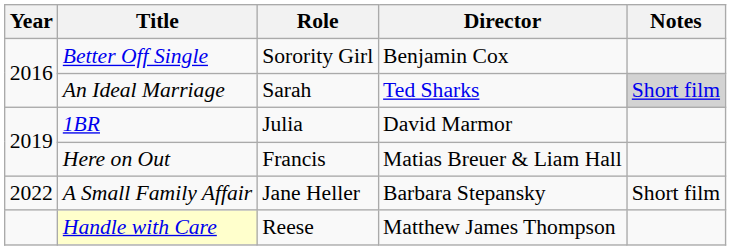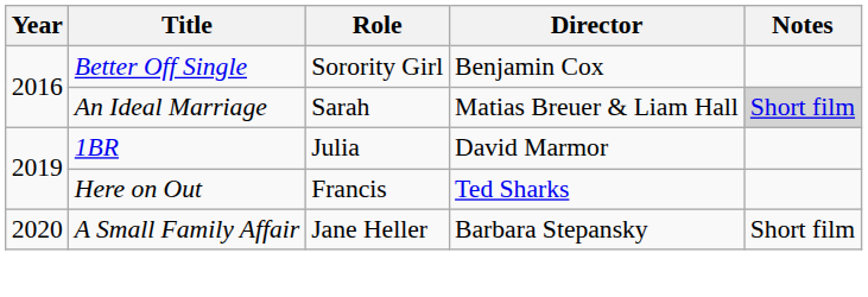 <table class="wikitable sortable">
 <tr>
 <th>Year</th>
 <th>Title</th>
 <th>Role</th>
 <th>Director</th>
 <th>Notes</th>
 </tr>
 <tr>
 <td rowspan="2">2016</td>
 <td><em><a href='#'>Better Off Single</a></em></td>
 <td>Sorority Girl</td>
 <td>Benjamin Cox</td>
 <td></td>
 </tr>
 <tr>
 <td><em>An Ideal Marriage</em></td>
 <td>Sarah</td>
-<td><a href='#'>Ted Sharks</a></td>
+<td>Matias Breuer & Liam Hall</td>
 <td style="background: lightgrey;"><a href='#'>Short film</a></td>
 </tr>
 <tr>
 <td rowspan="2">2019</td>
 <td><em><a href='#'>1BR</a></em></td>
 <td>Julia</td>
 <td>David Marmor</td>
 <td></td>
 </tr>
 <tr>
 <td><em>Here on Out</em></td>
 <td>Francis</td>
-<td>Matias Breuer & Liam Hall</td>
+<td><a href='#'>Ted Sharks</a></td>
 <td></td>
 </tr>
 <tr>
-<td>2022</td>
+<td>2020</td>
 <td><em>A Small Family Affair</em></td>
 <td>Jane Heller</td>
 <td>Barbara Stepansky</td>
 <td>Short film</td>
 </tr>
-<tr>
-<td></td>
-<td style="background:#FFFFCC;"><em><a href='#'>Handle with Care</a></em></td>
-<td>Reese</td>
-<td>Matthew James Thompson</td>
-<td></td>
-</tr>
 </table>
